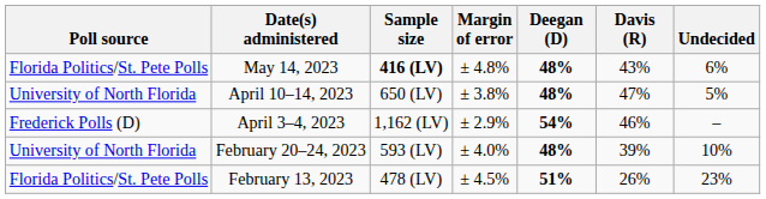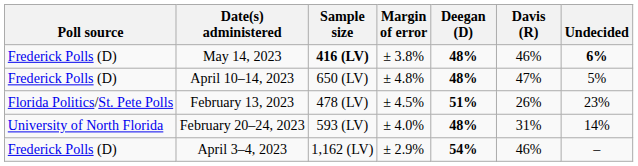 <table class="wikitable" style="font-size:90%;text-align:center;">
 <tr valign=bottom>
 <th>Poll source</th>
 <th>Date(s)<br>administered</th>
 <th>Sample<br>size</th>
 <th>Margin<br>of error</th>
 <th style="width:60px;">Deegan<br>(D)</th>
 <th style="width:60px;">Davis<br>(R)</th>
 <th>Undecided</th>
 </tr>
 <tr>
-<td style="text-align:left;"><a href='#'>Florida Politics</a>/<a href='#'>St. Pete Polls</a></td>
+<td style="text-align:left;"><a href='#'>Frederick Polls</a> (D)</td>
 <td>May 14, 2023</td>
 <td><strong>416 (LV)</strong></td>
+<td>± 3.8%</td>
+<td><strong>48%</strong></td>
+<td>46%</td>
+<td><strong>6%</strong></td>
+</tr>
+<tr>
+<td style="text-align:left;"><a href='#'>Frederick Polls</a> (D)</td>
+<td>April 10–14, 2023</td>
+<td>650 (LV)</td>
 <td>± 4.8%</td>
 <td><strong>48%</strong></td>
-<td>43%</td>
-<td>6%</td>
+<td>47%</td>
+<td>5%</td>
+</tr>
+<tr>
+<td style="text-align:left;"><a href='#'>Florida Politics</a>/<a href='#'>St. Pete Polls</a></td>
+<td>February 13, 2023</td>
+<td>478 (LV)</td>
+<td>± 4.5%</td>
+<td><strong>51%</strong></td>
+<td>26%</td>
+<td>23%</td>
 </tr>
 <tr>
 <td style="text-align:left;"><a href='#'>University of North Florida</a></td>
-<td>April 10–14, 2023</td>
-<td>650 (LV)</td>
-<td>± 3.8%</td>
+<td>February 20–24, 2023</td>
+<td>593 (LV)</td>
+<td>± 4.0%</td>
 <td><strong>48%</strong></td>
-<td>47%</td>
-<td>5%</td>
+<td>31%</td>
+<td>14%</td>
 </tr>
 <tr>
 <td style="text-align:left;"><a href='#'>Frederick Polls</a> (D)</td>
 <td>April 3–4, 2023</td>
 <td>1,162 (LV)</td>
 <td>± 2.9%</td>
 <td><strong>54%</strong></td>
 <td>46%</td>
 <td>–</td>
 </tr>
-<tr>
-<td style="text-align:left;"><a href='#'>University of North Florida</a></td>
-<td>February 20–24, 2023</td>
-<td>593 (LV)</td>
-<td>± 4.0%</td>
-<td><strong>48%</strong></td>
-<td>39%</td>
-<td>10%</td>
-</tr>
-<tr>
-<td style="text-align:left;"><a href='#'>Florida Politics</a>/<a href='#'>St. Pete Polls</a></td>
-<td>February 13, 2023</td>
-<td>478 (LV)</td>
-<td>± 4.5%</td>
-<td><strong>51%</strong></td>
-<td>26%</td>
-<td>23%</td>
-</tr>
 </table>
